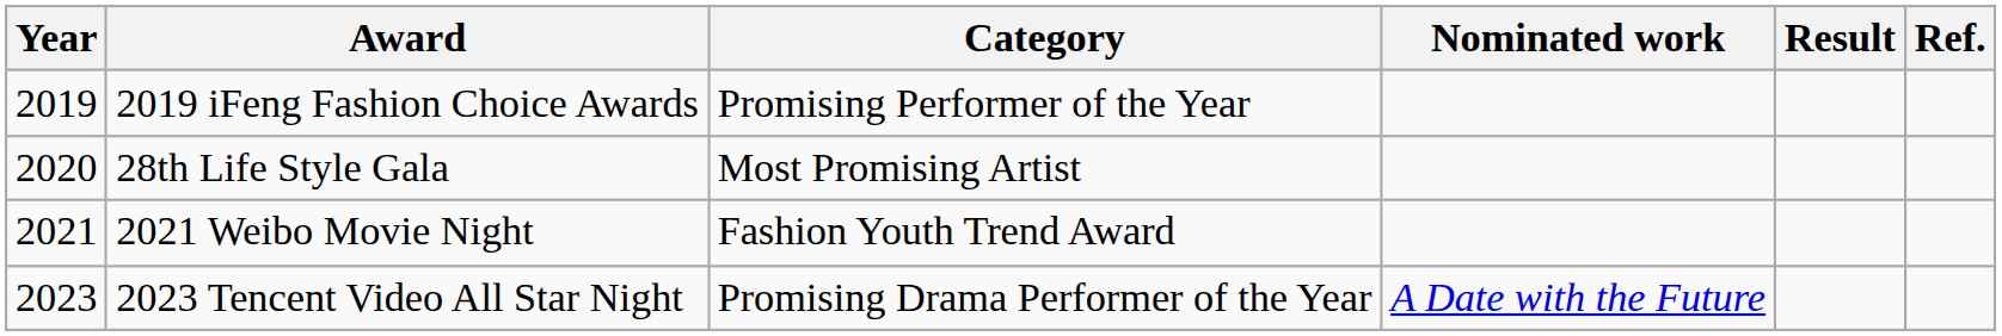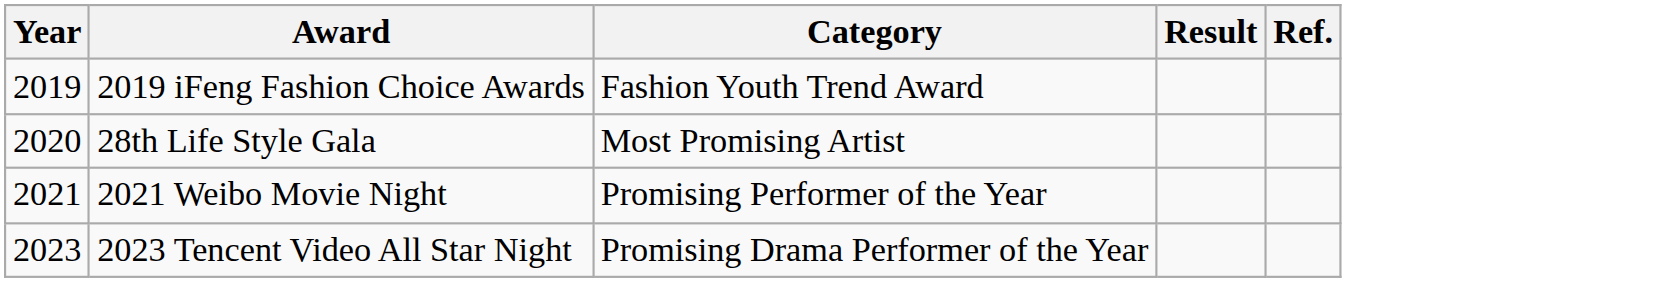 <table class="wikitable">
 <tr>
 <th>Year</th>
 <th>Award</th>
 <th>Category</th>
-<th>Nominated work</th>
 <th>Result</th>
 <th>Ref.</th>
 </tr>
 <tr>
 <td>2019</td>
 <td>2019 iFeng Fashion Choice Awards</td>
-<td>Promising Performer of the Year</td>
-<td></td>
+<td>Fashion Youth Trend Award</td>
 <td></td>
 <td></td>
 </tr>
 <tr>
 <td>2020</td>
 <td>28th Life Style Gala</td>
 <td>Most Promising Artist</td>
 <td></td>
 <td></td>
-<td></td>
 </tr>
 <tr>
 <td>2021</td>
 <td>2021 Weibo Movie Night</td>
-<td>Fashion Youth Trend Award</td>
-<td></td>
+<td>Promising Performer of the Year</td>
 <td></td>
 <td></td>
 </tr>
 <tr>
 <td>2023</td>
 <td>2023 Tencent Video All Star Night</td>
 <td>Promising Drama Performer of the Year</td>
-<td><em><a href='#'>A Date with the Future</a></em></td>
 <td></td>
 <td></td>
 </tr>
 </table>
